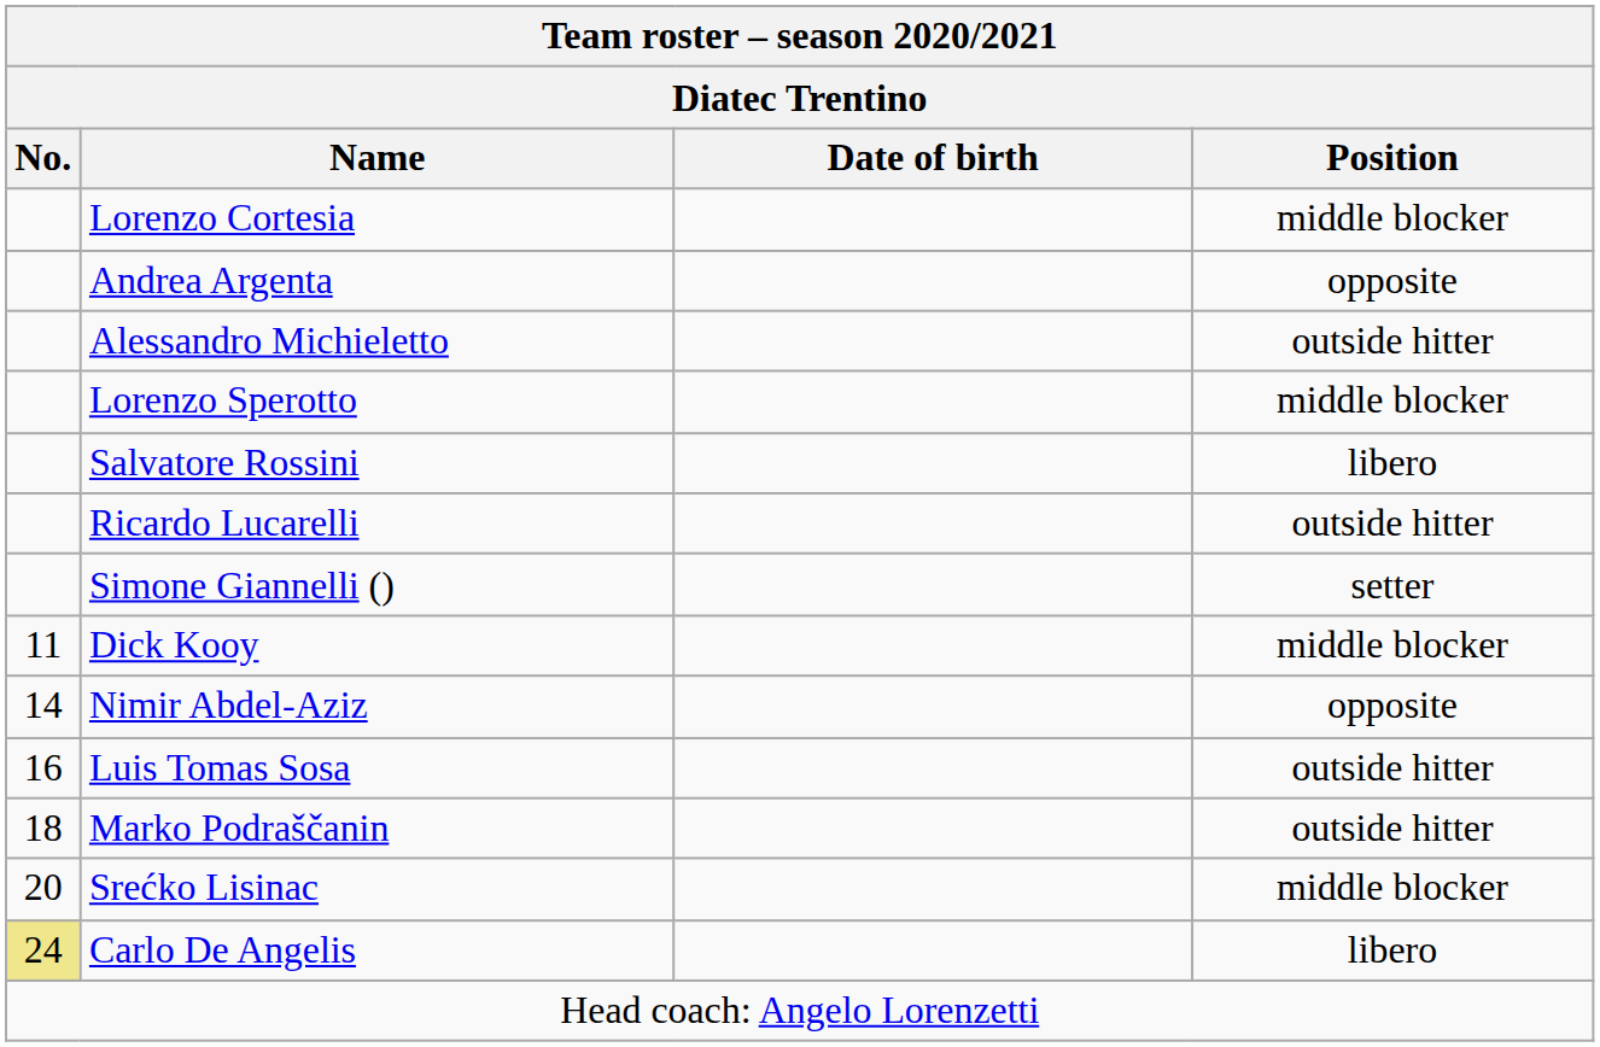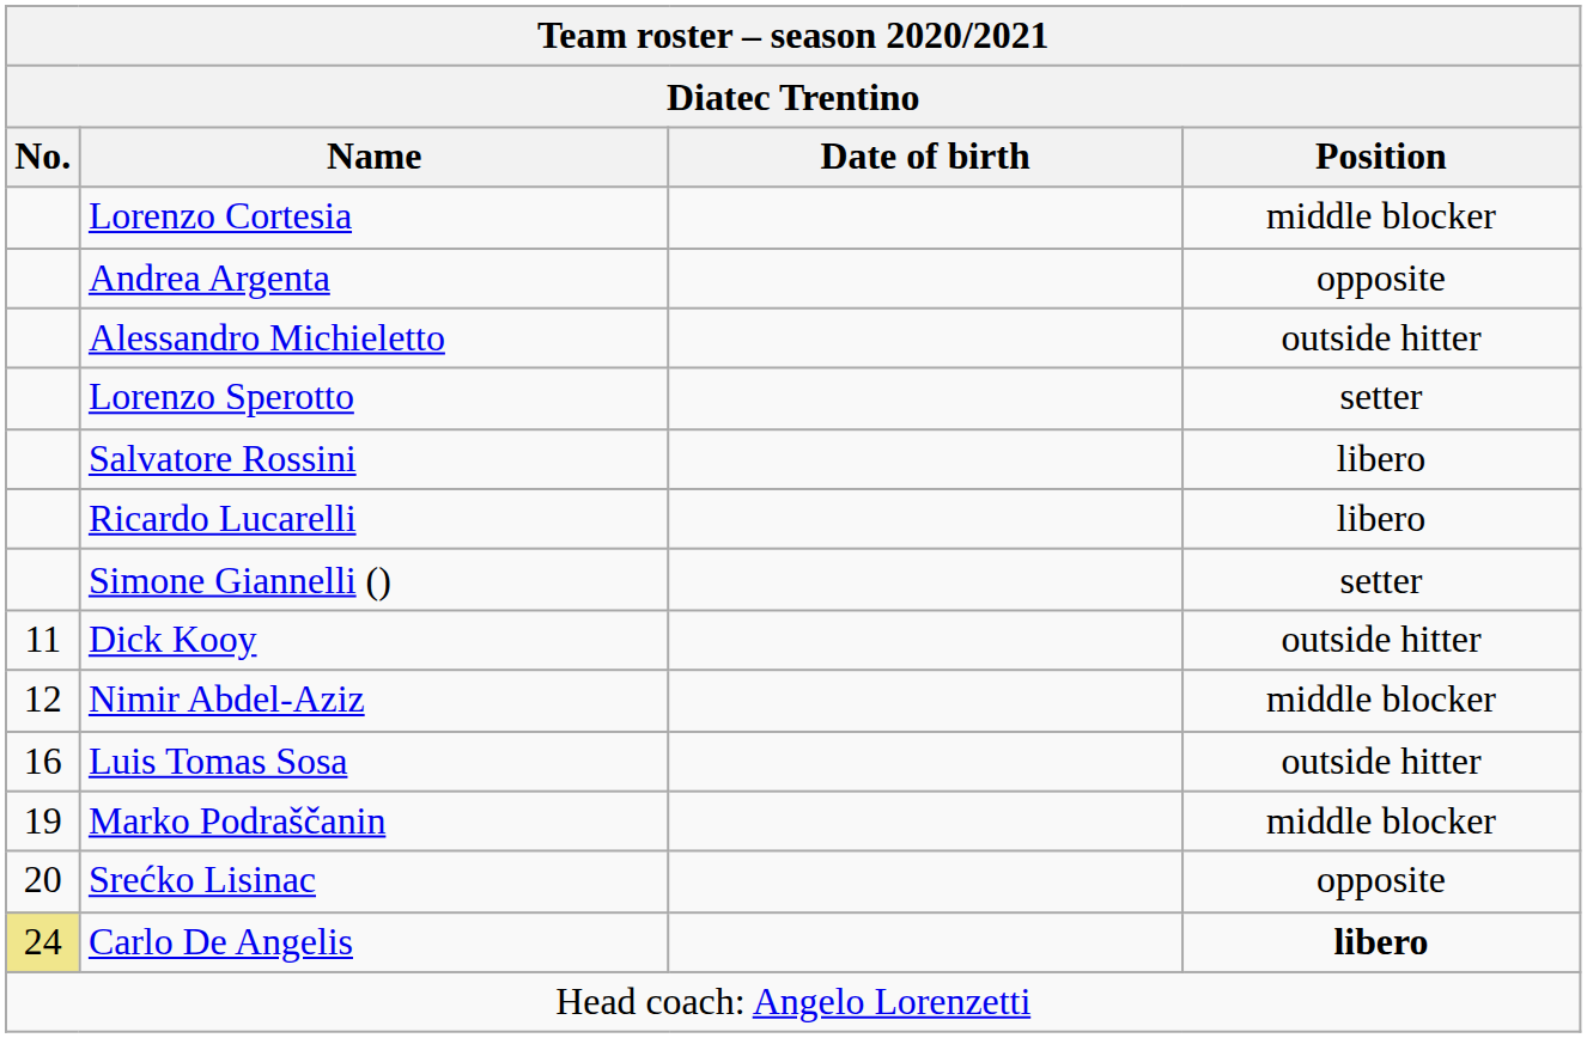 <table class="wikitable collapsible collapsed sortable" style="font-size:100%; text-align:center;">
 <tr>
 <th colspan=6>Team roster – season 2020/2021</th>
 </tr>
 <tr>
 <th colspan=6>Diatec Trentino</th>
 </tr>
 <tr>
 <th>No.</th>
 <th style="width:15em">Name</th>
 <th style="width:13em">Date of birth</th>
 <th style="width:10em">Position</th>
 </tr>
 <tr>
 <td></td>
 <td align=left> <a href='#'>Lorenzo Cortesia</a></td>
 <td align=right></td>
 <td>middle blocker</td>
 </tr>
 <tr>
 <td></td>
 <td align=left> <a href='#'>Andrea Argenta</a></td>
 <td align=right></td>
 <td>opposite</td>
 </tr>
 <tr>
 <td></td>
 <td align=left> <a href='#'>Alessandro Michieletto</a></td>
 <td align=right></td>
 <td>outside hitter</td>
 </tr>
 <tr>
 <td></td>
 <td align=left> <a href='#'>Lorenzo Sperotto</a></td>
 <td align=right></td>
-<td>middle blocker</td>
+<td>setter</td>
 </tr>
 <tr>
 <td></td>
 <td align=left> <a href='#'>Salvatore Rossini</a></td>
 <td align=right></td>
 <td>libero</td>
 </tr>
 <tr>
 <td></td>
 <td align=left> <a href='#'>Ricardo Lucarelli</a></td>
 <td align=right></td>
-<td>outside hitter</td>
+<td>libero</td>
 </tr>
 <tr>
 <td></td>
 <td align=left> <a href='#'>Simone Giannelli</a> ()</td>
 <td align=right></td>
 <td>setter</td>
 </tr>
 <tr>
 <td>11</td>
 <td align=left> <a href='#'>Dick Kooy</a></td>
 <td align=right></td>
-<td>middle blocker</td>
+<td>outside hitter</td>
 </tr>
 <tr>
-<td>14</td>
+<td>12</td>
 <td align=left> <a href='#'>Nimir Abdel-Aziz</a></td>
 <td align=right></td>
-<td>opposite</td>
+<td>middle blocker</td>
 </tr>
 <tr>
 <td>16</td>
 <td align=left> <a href='#'>Luis Tomas Sosa</a></td>
 <td align=right></td>
 <td>outside hitter</td>
 </tr>
 <tr>
-<td>18</td>
+<td>19</td>
 <td align=left> <a href='#'>Marko Podraščanin</a></td>
 <td align=right></td>
-<td>outside hitter</td>
+<td>middle blocker</td>
 </tr>
 <tr>
 <td>20</td>
 <td align=left> <a href='#'>Srećko Lisinac</a></td>
 <td align=right></td>
-<td>middle blocker</td>
+<td>opposite</td>
 </tr>
 <tr>
 <td style="background: khaki;">24</td>
 <td align=left> <a href='#'>Carlo De Angelis</a></td>
 <td align=right></td>
-<td>libero</td>
+<td><strong>libero</strong></td>
 </tr>
 <tr>
 <td colspan=4>Head coach: <a href='#'>Angelo Lorenzetti</a></td>
 </tr>
 </table>
